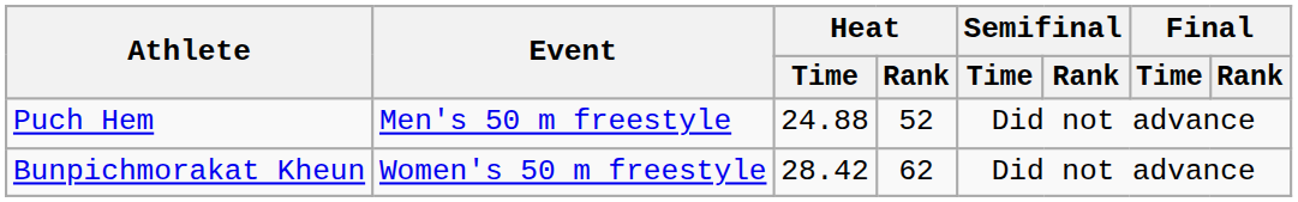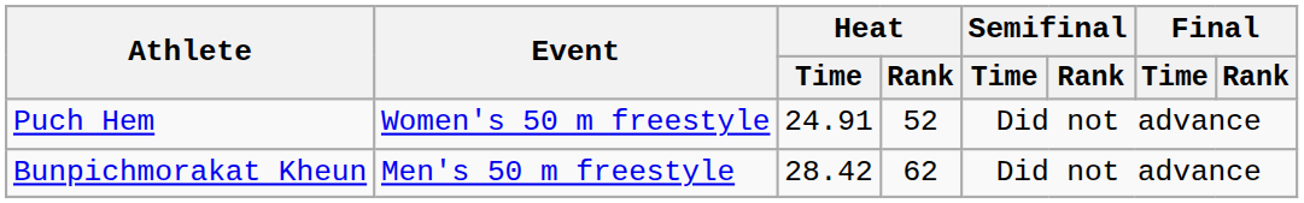 <table class=wikitable style="font-size:90%">
 <tr>
 <th rowspan="2">Athlete</th>
 <th rowspan="2">Event</th>
 <th colspan="2">Heat</th>
 <th colspan="2">Semifinal</th>
 <th colspan="2">Final</th>
 </tr>
 <tr style="font-size:95%">
 <th>Time</th>
 <th>Rank</th>
 <th>Time</th>
 <th>Rank</th>
 <th>Time</th>
 <th>Rank</th>
 </tr>
 <tr align=center>
 <td align=left><a href='#'>Puch Hem</a></td>
-<td align=left><a href='#'>Men's 50 m freestyle</a></td>
-<td>24.88</td>
+<td align=left><a href='#'>Women's 50 m freestyle</a></td>
+<td>24.91</td>
 <td>52</td>
 <td colspan="4">Did not advance</td>
 </tr>
 <tr align=center>
 <td align=left><a href='#'>Bunpichmorakat Kheun</a></td>
-<td align=left><a href='#'>Women's 50 m freestyle</a></td>
+<td align=left><a href='#'>Men's 50 m freestyle</a></td>
 <td>28.42</td>
 <td>62</td>
 <td colspan="4">Did not advance</td>
 </tr>
 </table>
